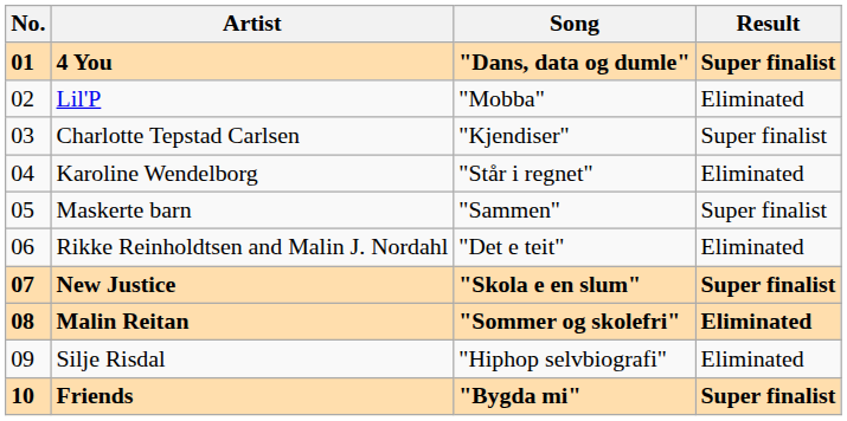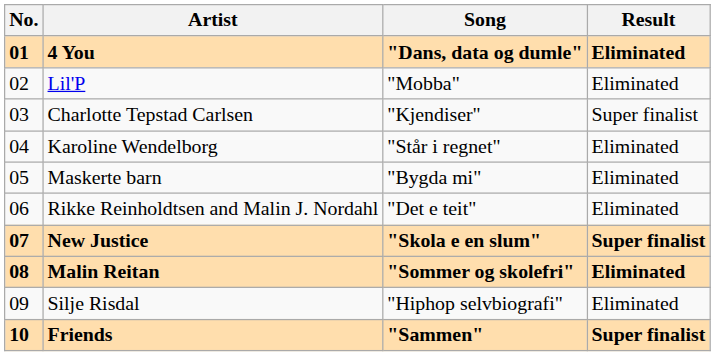 <table class="wikitable sortable">
 <tr>
 <th>No.</th>
 <th>Artist</th>
 <th>Song</th>
 <th>Result</th>
 </tr>
 <tr style="font-weight:bold; background:navajowhite;">
 <td>01</td>
 <td>4 You</td>
 <td>"Dans, data og dumle"</td>
-<td>Super finalist</td>
+<td>Eliminated</td>
 </tr>
 <tr>
 <td>02</td>
 <td><a href='#'>Lil'P</a></td>
 <td>"Mobba"</td>
 <td>Eliminated</td>
 </tr>
 <tr>
 <td>03</td>
 <td>Charlotte Tepstad Carlsen</td>
 <td>"Kjendiser"</td>
 <td>Super finalist</td>
 </tr>
 <tr>
 <td>04</td>
 <td>Karoline Wendelborg</td>
 <td>"Står i regnet"</td>
 <td>Eliminated</td>
 </tr>
 <tr>
 <td>05</td>
 <td>Maskerte barn</td>
-<td>"Sammen"</td>
-<td>Super finalist</td>
+<td>"Bygda mi"</td>
+<td>Eliminated</td>
 </tr>
 <tr>
 <td>06</td>
 <td>Rikke Reinholdtsen and Malin J. Nordahl</td>
 <td>"Det e teit"</td>
 <td>Eliminated</td>
 </tr>
 <tr style="font-weight:bold; background:navajowhite;">
 <td>07</td>
 <td>New Justice</td>
 <td>"Skola e en slum"</td>
 <td>Super finalist</td>
 </tr>
 <tr style="font-weight:bold; background:navajowhite;">
 <td>08</td>
 <td>Malin Reitan</td>
 <td>"Sommer og skolefri"</td>
 <td>Eliminated</td>
 </tr>
 <tr>
 <td>09</td>
 <td>Silje Risdal</td>
 <td>"Hiphop selvbiografi"</td>
 <td>Eliminated</td>
 </tr>
 <tr style="font-weight:bold; background:navajowhite;">
 <td>10</td>
 <td>Friends</td>
-<td>"Bygda mi"</td>
+<td>"Sammen"</td>
 <td>Super finalist</td>
 </tr>
 </table>
